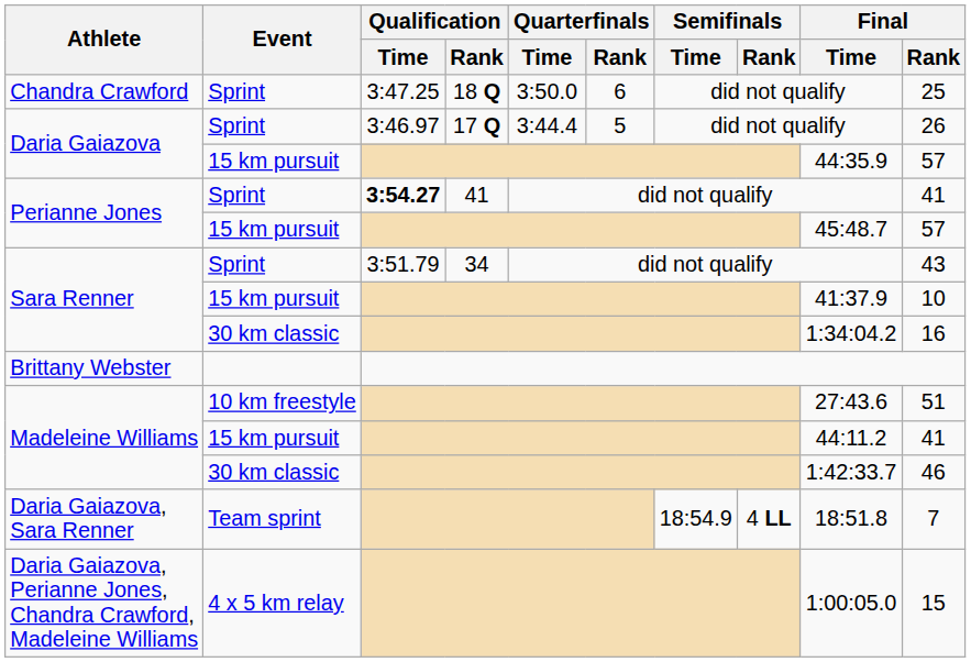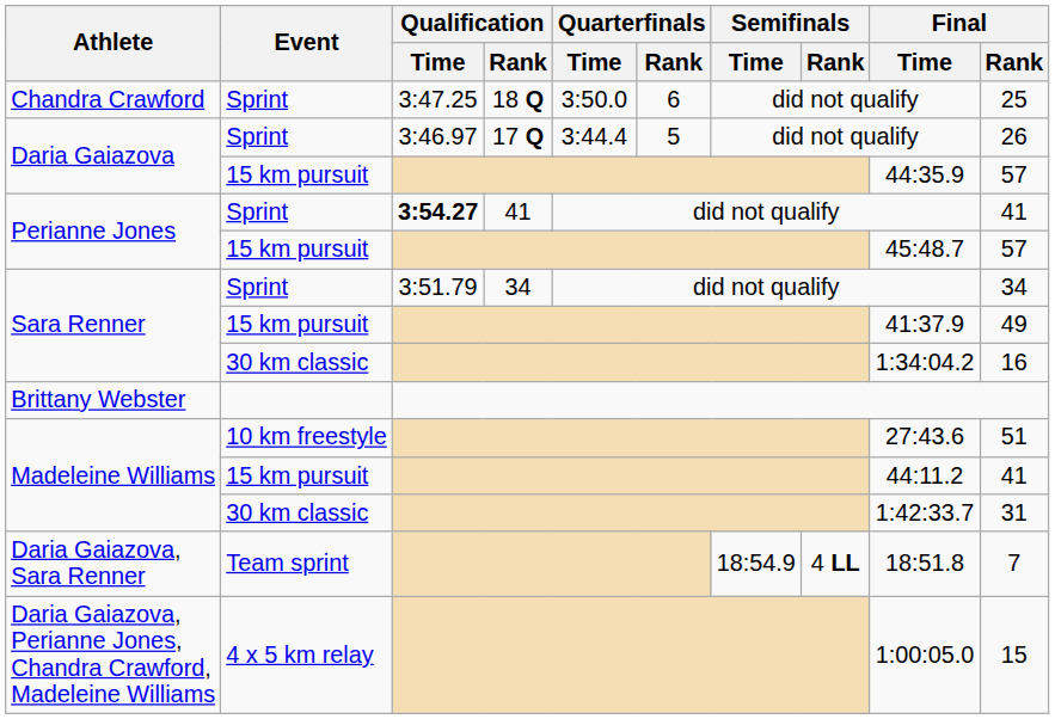 <table class="wikitable">
 <tr>
 <th rowspan="2">Athlete</th>
 <th rowspan="2">Event</th>
 <th colspan="2">Qualification</th>
 <th colspan="2">Quarterfinals</th>
 <th colspan="2">Semifinals</th>
 <th colspan="2">Final</th>
 </tr>
 <tr>
 <th>Time</th>
 <th>Rank</th>
 <th>Time</th>
 <th>Rank</th>
 <th>Time</th>
 <th>Rank</th>
 <th>Time</th>
 <th>Rank</th>
 </tr>
 <tr>
 <td rowspan=1><a href='#'>Chandra Crawford</a></td>
 <td><a href='#'>Sprint</a></td>
 <td align="center">3:47.25</td>
 <td align="center">18 <strong>Q</strong></td>
 <td align="center">3:50.0</td>
 <td align="center">6</td>
 <td colspan="3" align="center">did not qualify</td>
 <td align="center">25</td>
 </tr>
 <tr>
 <td rowspan=2><a href='#'>Daria Gaiazova</a></td>
 <td><a href='#'>Sprint</a></td>
 <td align="center">3:46.97</td>
 <td align="center">17 <strong>Q</strong></td>
 <td align="center">3:44.4</td>
 <td align="center">5</td>
 <td colspan="3" align="center">did not qualify</td>
 <td align="center">26</td>
 </tr>
 <tr>
 <td><a href='#'>15 km pursuit</a></td>
 <td colspan="6" bgcolor="wheat"></td>
 <td align="center">44:35.9</td>
 <td align="center">57</td>
 </tr>
 <tr>
 <td rowspan=2><a href='#'>Perianne Jones</a></td>
 <td><a href='#'>Sprint</a></td>
 <td align="center"><strong>3:54.27</strong></td>
 <td align="center">41</td>
 <td colspan="5" align="center">did not qualify</td>
 <td align="center">41</td>
 </tr>
 <tr>
 <td><a href='#'>15 km pursuit</a></td>
 <td colspan="6" bgcolor="wheat"></td>
 <td align="center">45:48.7</td>
 <td align="center">57</td>
 </tr>
 <tr>
 <td rowspan=3><a href='#'>Sara Renner</a></td>
 <td><a href='#'>Sprint</a></td>
 <td align="center">3:51.79</td>
 <td align="center">34</td>
 <td colspan="5" align="center">did not qualify</td>
-<td align="center">43</td>
+<td align="center">34</td>
 </tr>
 <tr>
 <td><a href='#'>15 km pursuit</a></td>
 <td colspan="6" bgcolor="wheat"></td>
 <td align="center">41:37.9</td>
-<td align="center">10</td>
+<td align="center">49</td>
 </tr>
 <tr>
 <td><a href='#'>30 km classic</a></td>
 <td colspan="6" bgcolor="wheat"></td>
 <td align="center">1:34:04.2</td>
 <td align="center">16</td>
 </tr>
 <tr>
 <td rowspan=1><a href='#'>Brittany Webster</a></td>
 <td></td>
 <td colspan="8"></td>
 </tr>
 <tr>
 <td rowspan=3><a href='#'>Madeleine Williams</a></td>
 <td><a href='#'>10 km freestyle</a></td>
 <td colspan="6" bgcolor="wheat"></td>
 <td align="center">27:43.6</td>
 <td align="center">51</td>
 </tr>
 <tr>
 <td><a href='#'>15 km pursuit</a></td>
 <td colspan="6" bgcolor="wheat"></td>
 <td align="center">44:11.2</td>
 <td align="center">41</td>
 </tr>
 <tr>
 <td><a href='#'>30 km classic</a></td>
 <td colspan="6" bgcolor="wheat"></td>
 <td align="center">1:42:33.7</td>
-<td align="center">46</td>
+<td align="center">31</td>
 </tr>
 <tr>
 <td rowspan=1><a href='#'>Daria Gaiazova</a>, <br><a href='#'>Sara Renner</a></td>
 <td><a href='#'>Team sprint</a></td>
 <td colspan="4" bgcolor="wheat"></td>
 <td align="center">18:54.9</td>
 <td align="center">4 <strong>LL</strong></td>
 <td align="center">18:51.8</td>
 <td align="center">7</td>
 </tr>
 <tr>
 <td rowspan=1><a href='#'>Daria Gaiazova</a>, <br><a href='#'>Perianne Jones</a>, <br><a href='#'>Chandra Crawford</a>, <br><a href='#'>Madeleine Williams</a></td>
 <td><a href='#'>4 x 5 km relay</a></td>
 <td colspan="6" bgcolor="wheat"></td>
 <td align="center">1:00:05.0</td>
 <td align="center">15</td>
 </tr>
 </table>
